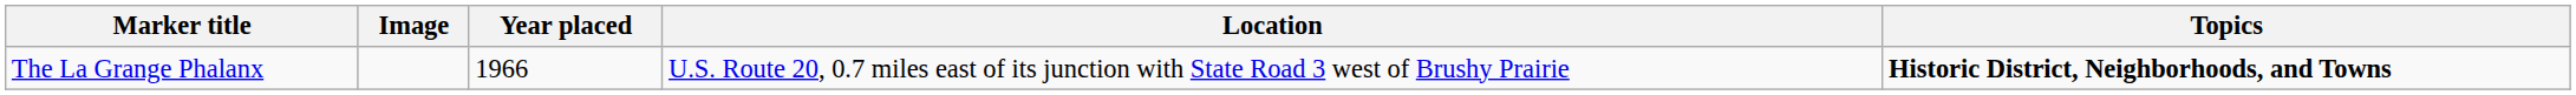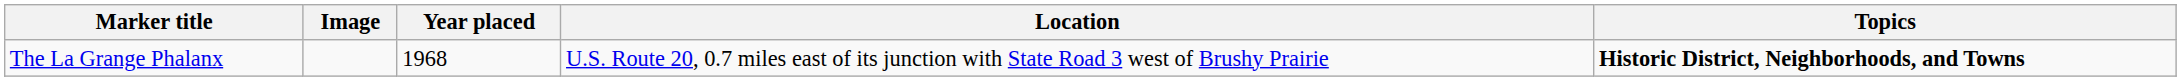 <table class="wikitable sortable" style="width:98%">
 <tr>
 <th>Marker title</th>
 <th class="unsortable">Image</th>
 <th>Year placed</th>
 <th>Location</th>
 <th>Topics</th>
 </tr>
 <tr>
 <td><a href='#'>The La Grange Phalanx</a></td>
 <td></td>
-<td>1966</td>
+<td>1968</td>
 <td><a href='#'>U.S. Route 20</a>, 0.7 miles east of its junction with <a href='#'>State Road 3</a> west of <a href='#'>Brushy Prairie</a><br><small></small></td>
 <td><strong>Historic District, Neighborhoods, and Towns</strong></td>
 </tr>
 </table>
